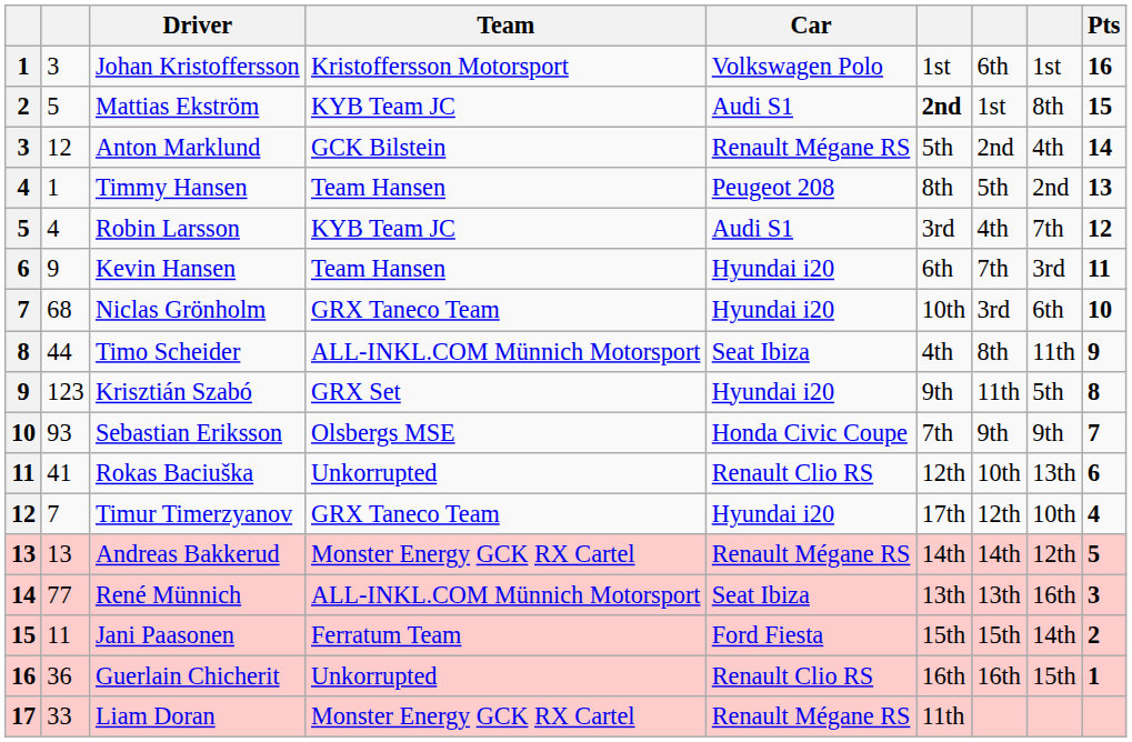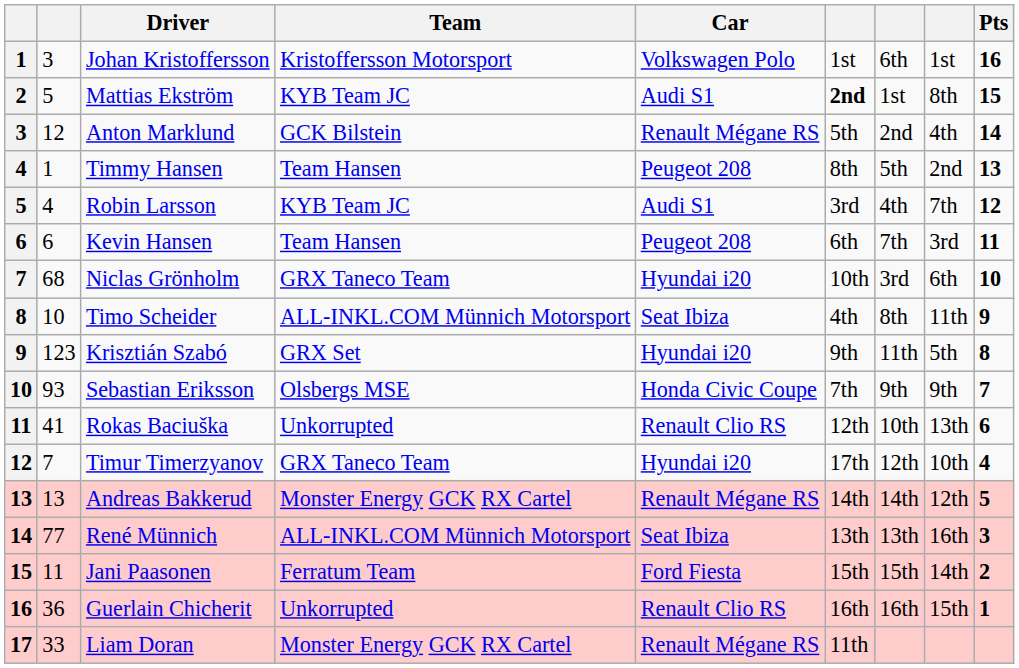 <table class="wikitable" style="font-size:95%">
 <tr>
 <th></th>
 <th></th>
 <th>Driver</th>
 <th>Team</th>
 <th>Car</th>
 <th></th>
 <th></th>
 <th></th>
 <th>Pts</th>
 </tr>
 <tr>
 <th>1</th>
 <td>3</td>
 <td> <a href='#'>Johan Kristoffersson</a></td>
 <td><a href='#'>Kristoffersson Motorsport</a></td>
 <td><a href='#'>Volkswagen Polo</a></td>
 <td>1st</td>
 <td>6th</td>
 <td>1st</td>
 <td><strong>16</strong></td>
 </tr>
 <tr>
 <th>2</th>
 <td>5</td>
 <td> <a href='#'>Mattias Ekström</a></td>
 <td><a href='#'>KYB Team JC</a></td>
 <td><a href='#'>Audi S1</a></td>
 <td><strong>2nd</strong></td>
 <td>1st</td>
 <td>8th</td>
 <td><strong>15</strong></td>
 </tr>
 <tr>
 <th>3</th>
 <td>12</td>
 <td> <a href='#'>Anton Marklund</a></td>
 <td><a href='#'>GCK Bilstein</a></td>
 <td><a href='#'>Renault Mégane RS</a></td>
 <td>5th</td>
 <td>2nd</td>
 <td>4th</td>
 <td><strong>14</strong></td>
 </tr>
 <tr>
 <th>4</th>
 <td>1</td>
 <td> <a href='#'>Timmy Hansen</a></td>
 <td><a href='#'>Team Hansen</a></td>
 <td><a href='#'>Peugeot 208</a></td>
 <td>8th</td>
 <td>5th</td>
 <td>2nd</td>
 <td><strong>13</strong></td>
 </tr>
 <tr>
 <th>5</th>
 <td>4</td>
 <td> <a href='#'>Robin Larsson</a></td>
 <td><a href='#'>KYB Team JC</a></td>
 <td><a href='#'>Audi S1</a></td>
 <td>3rd</td>
 <td>4th</td>
 <td>7th</td>
 <td><strong>12</strong></td>
 </tr>
 <tr>
 <th>6</th>
-<td>9</td>
+<td>6</td>
 <td> <a href='#'>Kevin Hansen</a></td>
 <td><a href='#'>Team Hansen</a></td>
-<td><a href='#'>Hyundai i20</a></td>
+<td><a href='#'>Peugeot 208</a></td>
 <td>6th</td>
 <td>7th</td>
 <td>3rd</td>
 <td><strong>11</strong></td>
 </tr>
 <tr>
 <th>7</th>
 <td>68</td>
 <td> <a href='#'>Niclas Grönholm</a></td>
 <td><a href='#'>GRX Taneco Team</a></td>
 <td><a href='#'>Hyundai i20</a></td>
 <td>10th</td>
 <td>3rd</td>
 <td>6th</td>
 <td><strong>10</strong></td>
 </tr>
 <tr>
 <th>8</th>
-<td>44</td>
+<td>10</td>
 <td> <a href='#'>Timo Scheider</a></td>
 <td><a href='#'>ALL-INKL.COM Münnich Motorsport</a></td>
 <td><a href='#'>Seat Ibiza</a></td>
 <td>4th</td>
 <td>8th</td>
 <td>11th</td>
 <td><strong>9</strong></td>
 </tr>
 <tr>
 <th>9</th>
 <td>123</td>
 <td> <a href='#'>Krisztián Szabó</a></td>
 <td><a href='#'>GRX Set</a></td>
 <td><a href='#'>Hyundai i20</a></td>
 <td>9th</td>
 <td>11th</td>
 <td>5th</td>
 <td><strong>8</strong></td>
 </tr>
 <tr>
 <th>10</th>
 <td>93</td>
 <td> <a href='#'>Sebastian Eriksson</a></td>
 <td><a href='#'>Olsbergs MSE</a></td>
 <td><a href='#'>Honda Civic Coupe</a></td>
 <td>7th</td>
 <td>9th</td>
 <td>9th</td>
 <td><strong>7</strong></td>
 </tr>
 <tr>
 <th>11</th>
 <td>41</td>
 <td> <a href='#'>Rokas Baciuška</a></td>
 <td><a href='#'>Unkorrupted</a></td>
 <td><a href='#'>Renault Clio RS</a></td>
 <td>12th</td>
 <td>10th</td>
 <td>13th</td>
 <td><strong>6</strong></td>
 </tr>
 <tr>
 <th>12</th>
 <td>7</td>
 <td> <a href='#'>Timur Timerzyanov</a></td>
 <td><a href='#'>GRX Taneco Team</a></td>
 <td><a href='#'>Hyundai i20</a></td>
 <td>17th</td>
 <td>12th</td>
 <td>10th</td>
 <td><strong>4</strong></td>
 </tr>
 <tr>
 <th style="background:#ffcccc;">13</th>
 <td style="background:#ffcccc;">13</td>
 <td style="background:#ffcccc;"> <a href='#'>Andreas Bakkerud</a></td>
 <td style="background:#ffcccc;"><a href='#'>Monster Energy</a> <a href='#'>GCK</a> <a href='#'>RX Cartel</a></td>
 <td style="background:#ffcccc;"><a href='#'>Renault Mégane RS</a></td>
 <td style="background:#ffcccc;">14th</td>
 <td style="background:#ffcccc;">14th</td>
 <td style="background:#ffcccc;">12th</td>
 <td style="background:#ffcccc;"><strong>5</strong></td>
 </tr>
 <tr>
 <th style="background:#ffcccc;">14</th>
 <td style="background:#ffcccc;">77</td>
 <td style="background:#ffcccc;"> <a href='#'>René Münnich</a></td>
 <td style="background:#ffcccc;"><a href='#'>ALL-INKL.COM Münnich Motorsport</a></td>
 <td style="background:#ffcccc;"><a href='#'>Seat Ibiza</a></td>
 <td style="background:#ffcccc;">13th</td>
 <td style="background:#ffcccc;">13th</td>
 <td style="background:#ffcccc;">16th</td>
 <td style="background:#ffcccc;"><strong>3</strong></td>
 </tr>
 <tr>
 <th style="background:#ffcccc;">15</th>
 <td style="background:#ffcccc;">11</td>
 <td style="background:#ffcccc;"> <a href='#'>Jani Paasonen</a></td>
 <td style="background:#ffcccc;"><a href='#'>Ferratum Team</a></td>
 <td style="background:#ffcccc;"><a href='#'>Ford Fiesta</a></td>
 <td style="background:#ffcccc;">15th</td>
 <td style="background:#ffcccc;">15th</td>
 <td style="background:#ffcccc;">14th</td>
 <td style="background:#ffcccc;"><strong>2</strong></td>
 </tr>
 <tr>
 <th style="background:#ffcccc;">16</th>
 <td style="background:#ffcccc;">36</td>
 <td style="background:#ffcccc;"> <a href='#'>Guerlain Chicherit</a></td>
 <td style="background:#ffcccc;"><a href='#'>Unkorrupted</a></td>
 <td style="background:#ffcccc;"><a href='#'>Renault Clio RS</a></td>
 <td style="background:#ffcccc;">16th</td>
 <td style="background:#ffcccc;">16th</td>
 <td style="background:#ffcccc;">15th</td>
 <td style="background:#ffcccc;"><strong>1</strong></td>
 </tr>
 <tr>
 <th style="background:#ffcccc;">17</th>
 <td style="background:#ffcccc;">33</td>
 <td style="background:#ffcccc;"> <a href='#'>Liam Doran</a></td>
 <td style="background:#ffcccc;"><a href='#'>Monster Energy</a> <a href='#'>GCK</a> <a href='#'>RX Cartel</a></td>
 <td style="background:#ffcccc;"><a href='#'>Renault Mégane RS</a></td>
 <td style="background:#ffcccc;">11th</td>
 <td style="background:#ffcccc;"><strong></strong></td>
 <td style="background:#ffcccc;"><strong></strong></td>
 <td style="background:#ffcccc;"></td>
 </tr>
 </table>
